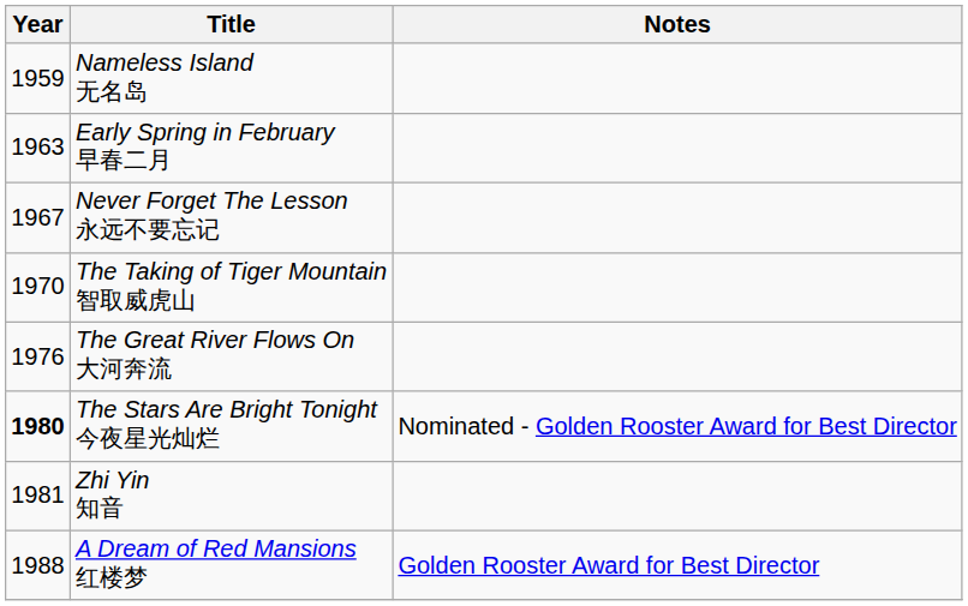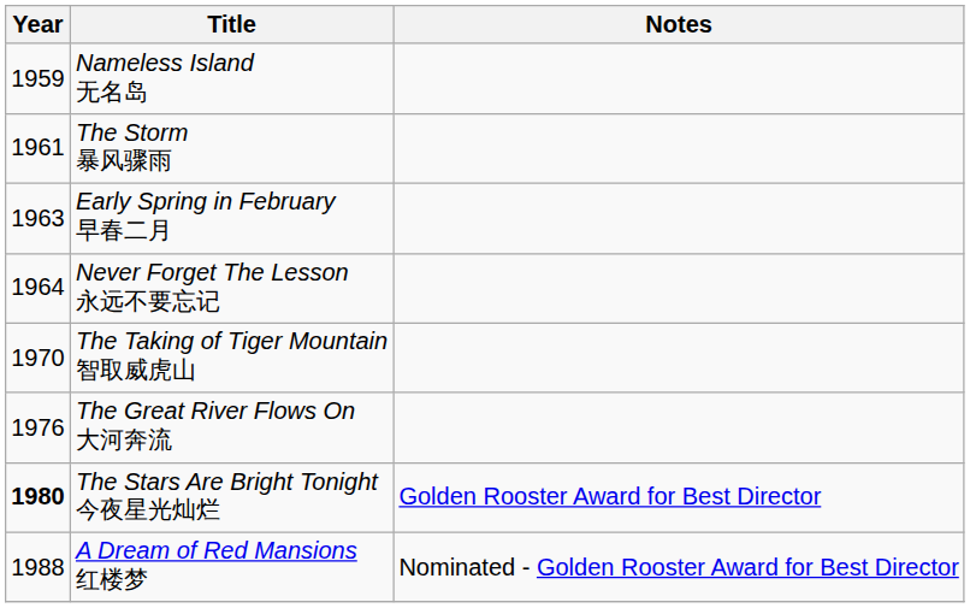 <table class="wikitable sortable">
 <tr>
 <th>Year</th>
 <th>Title</th>
 <th class="unsortable">Notes</th>
 </tr>
 <tr>
 <td>1959</td>
 <td><em>Nameless Island</em><br>无名岛</td>
 <td></td>
 </tr>
 <tr>
+<td>1961</td>
+<td><em>The Storm</em><br>暴风骤雨</td>
+<td></td>
+</tr>
+<tr>
 <td>1963</td>
 <td><em>Early Spring in February</em><br>早春二月</td>
 <td></td>
 </tr>
 <tr>
-<td>1967</td>
+<td>1964</td>
 <td><em>Never Forget The Lesson</em><br>永远不要忘记</td>
 <td></td>
 </tr>
 <tr>
 <td>1970</td>
 <td><em>The Taking of Tiger Mountain</em><br>智取威虎山</td>
 <td></td>
 </tr>
 <tr>
 <td>1976</td>
 <td><em>The Great River Flows On</em><br>大河奔流</td>
 <td></td>
 </tr>
 <tr>
 <td><strong>1980</strong></td>
 <td><em>The Stars Are Bright Tonight</em><br>今夜星光灿烂</td>
-<td>Nominated - <a href='#'>Golden Rooster Award for Best Director</a></td>
-</tr>
-<tr>
-<td>1981</td>
-<td><em>Zhi Yin</em><br>知音</td>
-<td></td>
+<td><a href='#'>Golden Rooster Award for Best Director</a></td>
 </tr>
 <tr>
 <td>1988</td>
 <td><em><a href='#'>A Dream of Red Mansions</a></em><br>红楼梦</td>
-<td><a href='#'>Golden Rooster Award for Best Director</a></td>
+<td>Nominated - <a href='#'>Golden Rooster Award for Best Director</a></td>
 </tr>
 <tr>
 </tr>
 </table>
